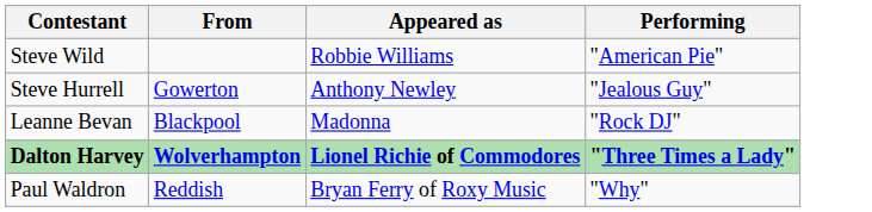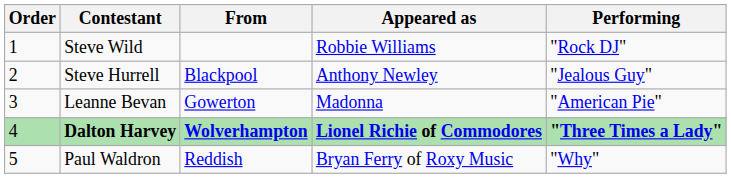 <table class="wikitable">
 <tr>
+<th>Order</th>
 <th>Contestant</th>
 <th>From</th>
 <th>Appeared as</th>
 <th>Performing</th>
 </tr>
 <tr>
+<td>1</td>
 <td>Steve Wild</td>
 <td></td>
 <td><a href='#'>Robbie Williams</a></td>
-<td>"<a href='#'>American Pie</a>"</td>
+<td>"<a href='#'>Rock DJ</a>"</td>
 </tr>
 <tr>
+<td>2</td>
 <td>Steve Hurrell</td>
-<td><a href='#'>Gowerton</a></td>
+<td><a href='#'>Blackpool</a></td>
 <td><a href='#'>Anthony Newley</a></td>
 <td>"<a href='#'>Jealous Guy</a>"</td>
 </tr>
 <tr>
+<td>3</td>
 <td>Leanne Bevan</td>
-<td><a href='#'>Blackpool</a></td>
+<td><a href='#'>Gowerton</a></td>
 <td><a href='#'>Madonna</a></td>
-<td>"<a href='#'>Rock DJ</a>"</td>
+<td>"<a href='#'>American Pie</a>"</td>
 </tr>
 <tr style="background:#ACE1AF;">
+<td>4</td>
 <td><strong>Dalton Harvey</strong></td>
 <td><strong><a href='#'>Wolverhampton</a></strong></td>
 <td><strong><a href='#'>Lionel Richie</a> of <a href='#'>Commodores</a></strong></td>
 <td><strong>"<a href='#'>Three Times a Lady</a>"</strong></td>
 </tr>
 <tr>
+<td>5</td>
 <td>Paul Waldron</td>
 <td><a href='#'>Reddish</a></td>
 <td><a href='#'>Bryan Ferry</a> of <a href='#'>Roxy Music</a></td>
 <td>"<a href='#'>Why</a>"</td>
 </tr>
 </table>
